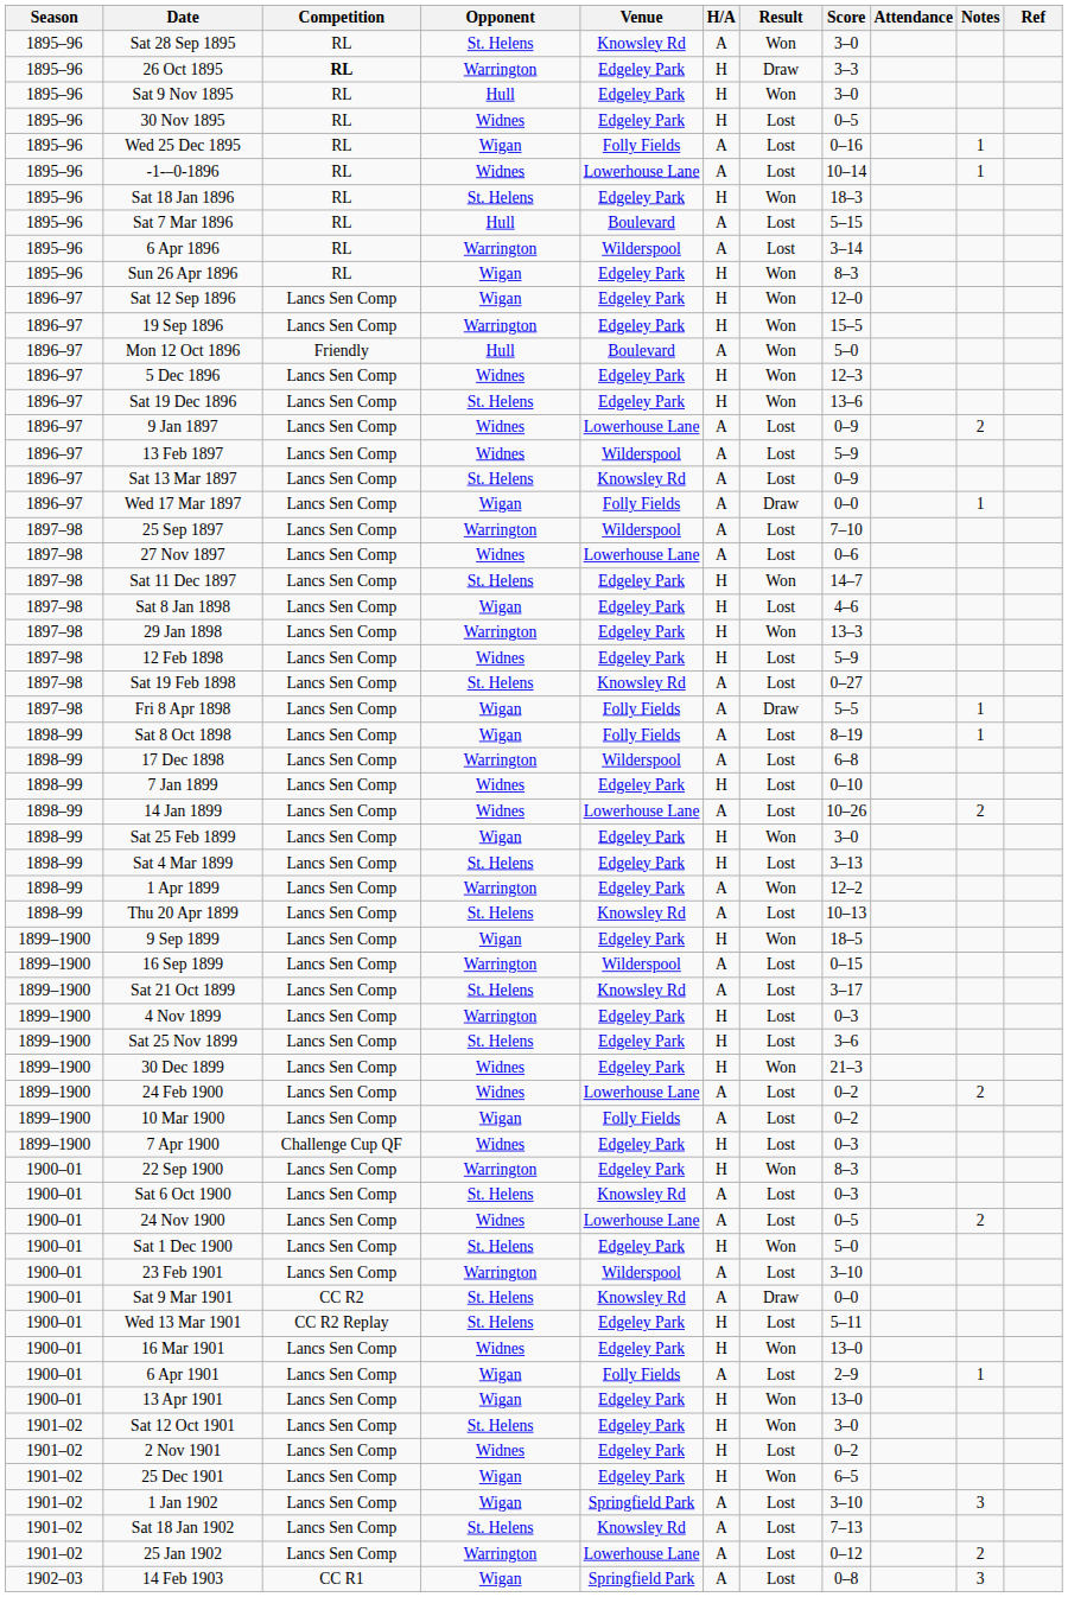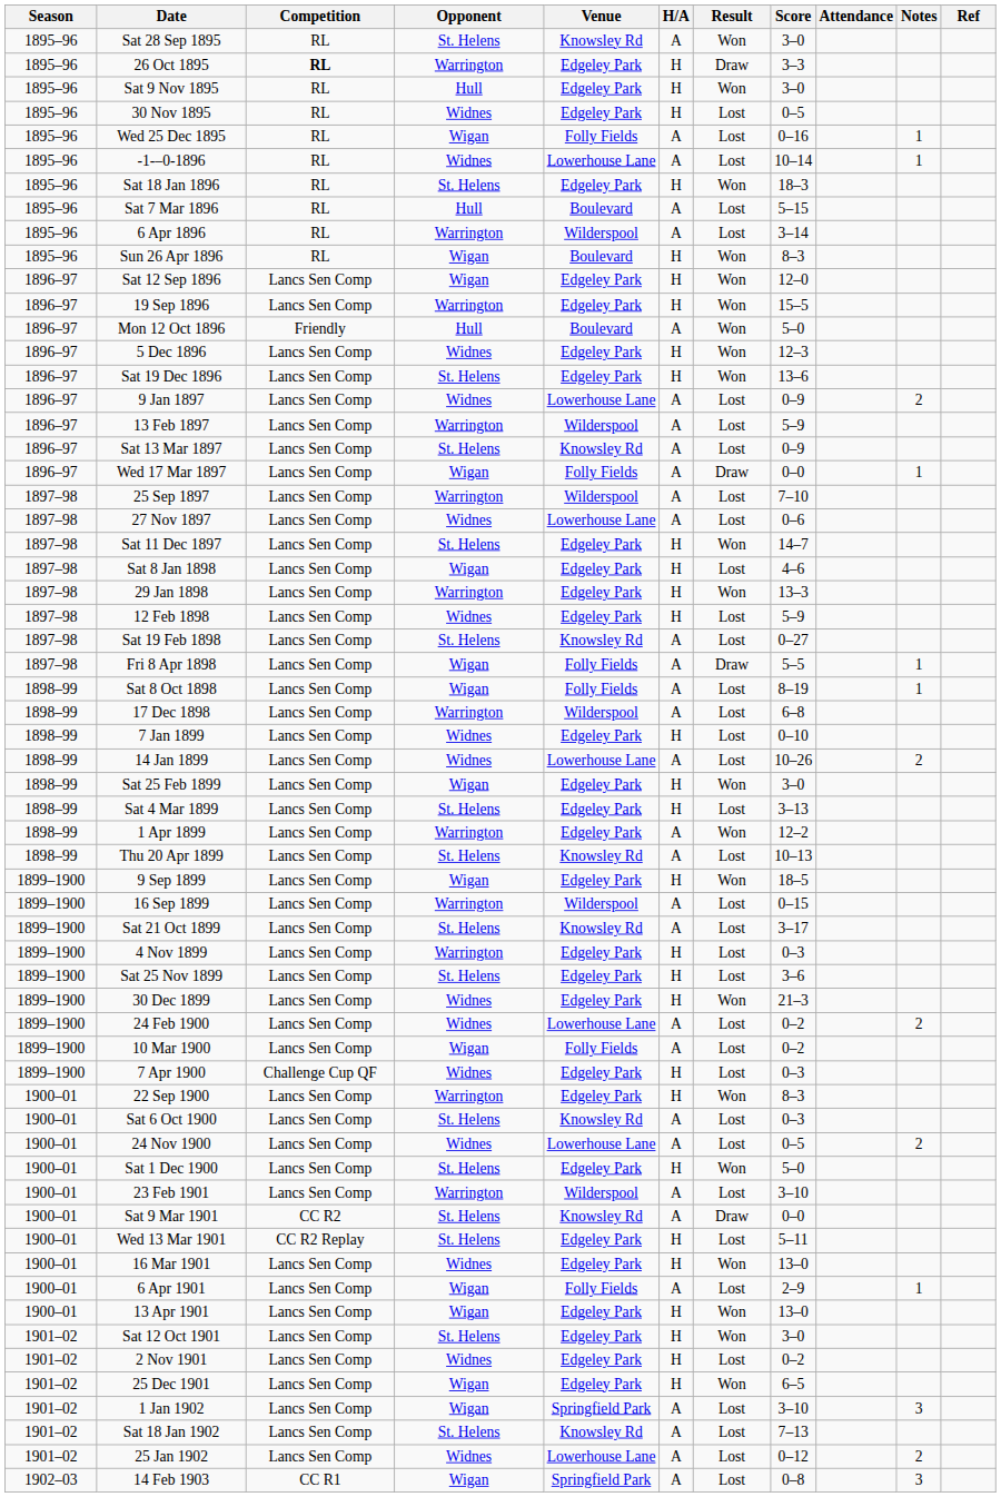 <table class="wikitable" style="text-align:center;">
 <tr>
 <th width=90 abbr="season">Season</th>
 <th width=150 abbr="Date">Date</th>
 <th width=150 abbr="Competition">Competition</th>
 <th width=150 abbr="Opp">Opponent</th>
 <th width 180 abbr="Venue">Venue</th>
 <th width 50 abbr="H/A">H/A</th>
 <th width=75 abbr="Result">Result</th>
 <th width 100 abbr="Score">Score</th>
 <th width 150 abbr=" Att ">Attendance</th>
 <th width=40 abbr="Notes">Notes</th>
 <th width=50 abbr="Ref">Ref</th>
 </tr>
 <tr>
 <td>1895–96</td>
 <td>Sat 28 Sep 1895</td>
 <td>RL</td>
 <td><a href='#'>St. Helens</a></td>
 <td><a href='#'>Knowsley Rd</a></td>
 <td>A</td>
 <td>Won</td>
 <td>3–0</td>
 <td></td>
 <td></td>
 <td></td>
 </tr>
 <tr>
 <td>1895–96</td>
 <td>26 Oct 1895</td>
 <td><strong>RL</strong></td>
 <td><a href='#'>Warrington</a></td>
 <td><a href='#'>Edgeley Park</a></td>
 <td>H</td>
 <td>Draw</td>
 <td>3–3</td>
 <td></td>
 <td></td>
 <td></td>
 </tr>
 <tr>
 <td>1895–96</td>
 <td>Sat 9 Nov 1895</td>
 <td>RL</td>
 <td><a href='#'>Hull</a></td>
 <td><a href='#'>Edgeley Park</a></td>
 <td>H</td>
 <td>Won</td>
 <td>3–0</td>
 <td></td>
 <td></td>
 <td></td>
 </tr>
 <tr>
 <td>1895–96</td>
 <td>30 Nov 1895</td>
 <td>RL</td>
 <td><a href='#'>Widnes</a></td>
 <td><a href='#'>Edgeley Park</a></td>
 <td>H</td>
 <td>Lost</td>
 <td>0–5</td>
 <td></td>
 <td></td>
 <td></td>
 </tr>
 <tr>
 <td>1895–96</td>
 <td>Wed 25 Dec 1895</td>
 <td>RL</td>
 <td><a href='#'>Wigan</a></td>
 <td><a href='#'>Folly Fields</a></td>
 <td>A</td>
 <td>Lost</td>
 <td>0–16</td>
 <td></td>
 <td>1</td>
 <td></td>
 </tr>
 <tr>
 <td>1895–96</td>
 <td>-1-–0-1896</td>
 <td>RL</td>
 <td><a href='#'>Widnes</a></td>
 <td><a href='#'>Lowerhouse Lane</a></td>
 <td>A</td>
 <td>Lost</td>
 <td>10–14</td>
 <td></td>
 <td>1</td>
 <td></td>
 </tr>
 <tr>
 <td>1895–96</td>
 <td>Sat 18 Jan 1896</td>
 <td>RL</td>
 <td><a href='#'>St. Helens</a></td>
 <td><a href='#'>Edgeley Park</a></td>
 <td>H</td>
 <td>Won</td>
 <td>18–3</td>
 <td></td>
 <td></td>
 <td></td>
 </tr>
 <tr>
 <td>1895–96</td>
 <td>Sat 7 Mar 1896</td>
 <td>RL</td>
 <td><a href='#'>Hull</a></td>
 <td><a href='#'>Boulevard</a></td>
 <td>A</td>
 <td>Lost</td>
 <td>5–15</td>
 <td></td>
 <td></td>
 <td></td>
 </tr>
 <tr>
 <td>1895–96</td>
 <td>6 Apr 1896</td>
 <td>RL</td>
 <td><a href='#'>Warrington</a></td>
 <td><a href='#'>Wilderspool</a></td>
 <td>A</td>
 <td>Lost</td>
 <td>3–14</td>
 <td></td>
 <td></td>
 <td></td>
 </tr>
 <tr>
 <td>1895–96</td>
 <td>Sun 26 Apr 1896</td>
 <td>RL</td>
 <td><a href='#'>Wigan</a></td>
-<td><a href='#'>Edgeley Park</a></td>
+<td><a href='#'>Boulevard</a></td>
 <td>H</td>
 <td>Won</td>
 <td>8–3</td>
 <td></td>
 <td></td>
 <td></td>
 </tr>
 <tr>
 <td>1896–97</td>
 <td>Sat 12 Sep 1896</td>
 <td>Lancs Sen Comp</td>
 <td><a href='#'>Wigan</a></td>
 <td><a href='#'>Edgeley Park</a></td>
 <td>H</td>
 <td>Won</td>
 <td>12–0</td>
 <td></td>
 <td></td>
 <td></td>
 </tr>
 <tr>
 <td>1896–97</td>
 <td>19 Sep 1896</td>
 <td>Lancs Sen Comp</td>
 <td><a href='#'>Warrington</a></td>
 <td><a href='#'>Edgeley Park</a></td>
 <td>H</td>
 <td>Won</td>
 <td>15–5</td>
 <td></td>
 <td></td>
 <td></td>
 </tr>
 <tr>
 <td>1896–97</td>
 <td>Mon 12 Oct 1896</td>
 <td>Friendly</td>
 <td><a href='#'>Hull</a></td>
 <td><a href='#'>Boulevard</a></td>
 <td>A</td>
 <td>Won</td>
 <td>5–0</td>
 <td></td>
 <td></td>
 <td></td>
 </tr>
 <tr>
 <td>1896–97</td>
 <td>5 Dec 1896</td>
 <td>Lancs Sen Comp</td>
 <td><a href='#'>Widnes</a></td>
 <td><a href='#'>Edgeley Park</a></td>
 <td>H</td>
 <td>Won</td>
 <td>12–3</td>
 <td></td>
 <td></td>
 <td></td>
 </tr>
 <tr>
 <td>1896–97</td>
 <td>Sat 19 Dec 1896</td>
 <td>Lancs Sen Comp</td>
 <td><a href='#'>St. Helens</a></td>
 <td><a href='#'>Edgeley Park</a></td>
 <td>H</td>
 <td>Won</td>
 <td>13–6</td>
 <td></td>
 <td></td>
 <td></td>
 </tr>
 <tr>
 <td>1896–97</td>
 <td>9 Jan 1897</td>
 <td>Lancs Sen Comp</td>
 <td><a href='#'>Widnes</a></td>
 <td><a href='#'>Lowerhouse Lane</a></td>
 <td>A</td>
 <td>Lost</td>
 <td>0–9</td>
 <td></td>
 <td>2</td>
 <td></td>
 </tr>
 <tr>
 <td>1896–97</td>
 <td>13 Feb 1897</td>
 <td>Lancs Sen Comp</td>
-<td><a href='#'>Widnes</a></td>
+<td><a href='#'>Warrington</a></td>
 <td><a href='#'>Wilderspool</a></td>
 <td>A</td>
 <td>Lost</td>
 <td>5–9</td>
 <td></td>
 <td></td>
 <td></td>
 </tr>
 <tr>
 <td>1896–97</td>
 <td>Sat 13 Mar 1897</td>
 <td>Lancs Sen Comp</td>
 <td><a href='#'>St. Helens</a></td>
 <td><a href='#'>Knowsley Rd</a></td>
 <td>A</td>
 <td>Lost</td>
 <td>0–9</td>
 <td></td>
 <td></td>
 <td></td>
 </tr>
 <tr>
 <td>1896–97</td>
 <td>Wed 17 Mar 1897</td>
 <td>Lancs Sen Comp</td>
 <td><a href='#'>Wigan</a></td>
 <td><a href='#'>Folly Fields</a></td>
 <td>A</td>
 <td>Draw</td>
 <td>0–0</td>
 <td></td>
 <td>1</td>
 <td></td>
 </tr>
 <tr>
 <td>1897–98</td>
 <td>25 Sep 1897</td>
 <td>Lancs Sen Comp</td>
 <td><a href='#'>Warrington</a></td>
 <td><a href='#'>Wilderspool</a></td>
 <td>A</td>
 <td>Lost</td>
 <td>7–10</td>
 <td></td>
 <td></td>
 <td></td>
 </tr>
 <tr>
 <td>1897–98</td>
 <td>27 Nov 1897</td>
 <td>Lancs Sen Comp</td>
 <td><a href='#'>Widnes</a></td>
 <td><a href='#'>Lowerhouse Lane</a></td>
 <td>A</td>
 <td>Lost</td>
 <td>0–6</td>
 <td></td>
 <td></td>
 <td></td>
 </tr>
 <tr>
 <td>1897–98</td>
 <td>Sat 11 Dec 1897</td>
 <td>Lancs Sen Comp</td>
 <td><a href='#'>St. Helens</a></td>
 <td><a href='#'>Edgeley Park</a></td>
 <td>H</td>
 <td>Won</td>
 <td>14–7</td>
 <td></td>
 <td></td>
 <td></td>
 </tr>
 <tr>
 <td>1897–98</td>
 <td>Sat 8 Jan 1898</td>
 <td>Lancs Sen Comp</td>
 <td><a href='#'>Wigan</a></td>
 <td><a href='#'>Edgeley Park</a></td>
 <td>H</td>
 <td>Lost</td>
 <td>4–6</td>
 <td></td>
 <td></td>
 <td></td>
 </tr>
 <tr>
 <td>1897–98</td>
 <td>29 Jan 1898</td>
 <td>Lancs Sen Comp</td>
 <td><a href='#'>Warrington</a></td>
 <td><a href='#'>Edgeley Park</a></td>
 <td>H</td>
 <td>Won</td>
 <td>13–3</td>
 <td></td>
 <td></td>
 <td></td>
 </tr>
 <tr>
 <td>1897–98</td>
 <td>12 Feb 1898</td>
 <td>Lancs Sen Comp</td>
 <td><a href='#'>Widnes</a></td>
 <td><a href='#'>Edgeley Park</a></td>
 <td>H</td>
 <td>Lost</td>
 <td>5–9</td>
 <td></td>
 <td></td>
 <td></td>
 </tr>
 <tr>
 <td>1897–98</td>
 <td>Sat 19 Feb 1898</td>
 <td>Lancs Sen Comp</td>
 <td><a href='#'>St. Helens</a></td>
 <td><a href='#'>Knowsley Rd</a></td>
 <td>A</td>
 <td>Lost</td>
 <td>0–27</td>
 <td></td>
 <td></td>
 <td></td>
 </tr>
 <tr>
 <td>1897–98</td>
 <td>Fri 8 Apr 1898</td>
 <td>Lancs Sen Comp</td>
 <td><a href='#'>Wigan</a></td>
 <td><a href='#'>Folly Fields</a></td>
 <td>A</td>
 <td>Draw</td>
 <td>5–5</td>
 <td></td>
 <td>1</td>
 <td></td>
 </tr>
 <tr>
 <td>1898–99</td>
 <td>Sat 8 Oct 1898</td>
 <td>Lancs Sen Comp</td>
 <td><a href='#'>Wigan</a></td>
 <td><a href='#'>Folly Fields</a></td>
 <td>A</td>
 <td>Lost</td>
 <td>8–19</td>
 <td></td>
 <td>1</td>
 <td></td>
 </tr>
 <tr>
 <td>1898–99</td>
 <td>17 Dec 1898</td>
 <td>Lancs Sen Comp</td>
 <td><a href='#'>Warrington</a></td>
 <td><a href='#'>Wilderspool</a></td>
 <td>A</td>
 <td>Lost</td>
 <td>6–8</td>
 <td></td>
 <td></td>
 <td></td>
 </tr>
 <tr>
 <td>1898–99</td>
 <td>7 Jan 1899</td>
 <td>Lancs Sen Comp</td>
 <td><a href='#'>Widnes</a></td>
 <td><a href='#'>Edgeley Park</a></td>
 <td>H</td>
 <td>Lost</td>
 <td>0–10</td>
 <td></td>
 <td></td>
 <td></td>
 </tr>
 <tr>
 <td>1898–99</td>
 <td>14 Jan 1899</td>
 <td>Lancs Sen Comp</td>
 <td><a href='#'>Widnes</a></td>
 <td><a href='#'>Lowerhouse Lane</a></td>
 <td>A</td>
 <td>Lost</td>
 <td>10–26</td>
 <td></td>
 <td>2</td>
 <td></td>
 </tr>
 <tr>
 <td>1898–99</td>
 <td>Sat 25 Feb 1899</td>
 <td>Lancs Sen Comp</td>
 <td><a href='#'>Wigan</a></td>
 <td><a href='#'>Edgeley Park</a></td>
 <td>H</td>
 <td>Won</td>
 <td>3–0</td>
 <td></td>
 <td></td>
 <td></td>
 </tr>
 <tr>
 <td>1898–99</td>
 <td>Sat 4 Mar 1899</td>
 <td>Lancs Sen Comp</td>
 <td><a href='#'>St. Helens</a></td>
 <td><a href='#'>Edgeley Park</a></td>
 <td>H</td>
 <td>Lost</td>
 <td>3–13</td>
 <td></td>
 <td></td>
 <td></td>
 </tr>
 <tr>
 <td>1898–99</td>
 <td>1 Apr 1899</td>
 <td>Lancs Sen Comp</td>
 <td><a href='#'>Warrington</a></td>
 <td><a href='#'>Edgeley Park</a></td>
 <td>A</td>
 <td>Won</td>
 <td>12–2</td>
 <td></td>
 <td></td>
 <td></td>
 </tr>
 <tr>
 <td>1898–99</td>
 <td>Thu 20 Apr 1899</td>
 <td>Lancs Sen Comp</td>
 <td><a href='#'>St. Helens</a></td>
 <td><a href='#'>Knowsley Rd</a></td>
 <td>A</td>
 <td>Lost</td>
 <td>10–13</td>
 <td></td>
 <td></td>
 <td></td>
 </tr>
 <tr>
 <td>1899–1900</td>
 <td>9 Sep 1899</td>
 <td>Lancs Sen Comp</td>
 <td><a href='#'>Wigan</a></td>
 <td><a href='#'>Edgeley Park</a></td>
 <td>H</td>
 <td>Won</td>
 <td>18–5</td>
 <td></td>
 <td></td>
 <td></td>
 </tr>
 <tr>
 <td>1899–1900</td>
 <td>16 Sep 1899</td>
 <td>Lancs Sen Comp</td>
 <td><a href='#'>Warrington</a></td>
 <td><a href='#'>Wilderspool</a></td>
 <td>A</td>
 <td>Lost</td>
 <td>0–15</td>
 <td></td>
 <td></td>
 <td></td>
 </tr>
 <tr>
 <td>1899–1900</td>
 <td>Sat 21 Oct 1899</td>
 <td>Lancs Sen Comp</td>
 <td><a href='#'>St. Helens</a></td>
 <td><a href='#'>Knowsley Rd</a></td>
 <td>A</td>
 <td>Lost</td>
 <td>3–17</td>
 <td></td>
 <td></td>
 <td></td>
 </tr>
 <tr>
 <td>1899–1900</td>
 <td>4 Nov 1899</td>
 <td>Lancs Sen Comp</td>
 <td><a href='#'>Warrington</a></td>
 <td><a href='#'>Edgeley Park</a></td>
 <td>H</td>
 <td>Lost</td>
 <td>0–3</td>
 <td></td>
 <td></td>
 <td></td>
 </tr>
 <tr>
 <td>1899–1900</td>
 <td>Sat 25 Nov 1899</td>
 <td>Lancs Sen Comp</td>
 <td><a href='#'>St. Helens</a></td>
 <td><a href='#'>Edgeley Park</a></td>
 <td>H</td>
 <td>Lost</td>
 <td>3–6</td>
 <td></td>
 <td></td>
 <td></td>
 </tr>
 <tr>
 <td>1899–1900</td>
 <td>30 Dec 1899</td>
 <td>Lancs Sen Comp</td>
 <td><a href='#'>Widnes</a></td>
 <td><a href='#'>Edgeley Park</a></td>
 <td>H</td>
 <td>Won</td>
 <td>21–3</td>
 <td></td>
 <td></td>
 <td></td>
 </tr>
 <tr>
 <td>1899–1900</td>
 <td>24 Feb 1900</td>
 <td>Lancs Sen Comp</td>
 <td><a href='#'>Widnes</a></td>
 <td><a href='#'>Lowerhouse Lane</a></td>
 <td>A</td>
 <td>Lost</td>
 <td>0–2</td>
 <td></td>
 <td>2</td>
 <td></td>
 </tr>
 <tr>
 <td>1899–1900</td>
 <td>10 Mar 1900</td>
 <td>Lancs Sen Comp</td>
 <td><a href='#'>Wigan</a></td>
 <td><a href='#'>Folly Fields</a></td>
 <td>A</td>
 <td>Lost</td>
 <td>0–2</td>
 <td></td>
 <td></td>
 <td></td>
 </tr>
 <tr>
 <td>1899–1900</td>
 <td>7 Apr 1900</td>
 <td>Challenge Cup QF</td>
 <td><a href='#'>Widnes</a></td>
 <td><a href='#'>Edgeley Park</a></td>
 <td>H</td>
 <td>Lost</td>
 <td>0–3</td>
 <td></td>
 <td></td>
 <td></td>
 </tr>
 <tr>
 <td>1900–01</td>
 <td>22 Sep 1900</td>
 <td>Lancs Sen Comp</td>
 <td><a href='#'>Warrington</a></td>
 <td><a href='#'>Edgeley Park</a></td>
 <td>H</td>
 <td>Won</td>
 <td>8–3</td>
 <td></td>
 <td></td>
 <td></td>
 </tr>
 <tr>
 <td>1900–01</td>
 <td>Sat 6 Oct 1900</td>
 <td>Lancs Sen Comp</td>
 <td><a href='#'>St. Helens</a></td>
 <td><a href='#'>Knowsley Rd</a></td>
 <td>A</td>
 <td>Lost</td>
 <td>0–3</td>
 <td></td>
 <td></td>
 <td></td>
 </tr>
 <tr>
 <td>1900–01</td>
 <td>24 Nov 1900</td>
 <td>Lancs Sen Comp</td>
 <td><a href='#'>Widnes</a></td>
 <td><a href='#'>Lowerhouse Lane</a></td>
 <td>A</td>
 <td>Lost</td>
 <td>0–5</td>
 <td></td>
 <td>2</td>
 <td></td>
 </tr>
 <tr>
 <td>1900–01</td>
 <td>Sat 1 Dec 1900</td>
 <td>Lancs Sen Comp</td>
 <td><a href='#'>St. Helens</a></td>
 <td><a href='#'>Edgeley Park</a></td>
 <td>H</td>
 <td>Won</td>
 <td>5–0</td>
 <td></td>
 <td></td>
 <td></td>
 </tr>
 <tr>
 <td>1900–01</td>
 <td>23 Feb 1901</td>
 <td>Lancs Sen Comp</td>
 <td><a href='#'>Warrington</a></td>
 <td><a href='#'>Wilderspool</a></td>
 <td>A</td>
 <td>Lost</td>
 <td>3–10</td>
 <td></td>
 <td></td>
 <td></td>
 </tr>
 <tr>
 <td>1900–01</td>
 <td>Sat 9 Mar 1901</td>
 <td>CC R2</td>
 <td><a href='#'>St. Helens</a></td>
 <td><a href='#'>Knowsley Rd</a></td>
 <td>A</td>
 <td>Draw</td>
 <td>0–0</td>
 <td></td>
 <td></td>
 <td></td>
 </tr>
 <tr>
 <td>1900–01</td>
 <td>Wed 13 Mar 1901</td>
 <td>CC R2 Replay</td>
 <td><a href='#'>St. Helens</a></td>
 <td><a href='#'>Edgeley Park</a></td>
 <td>H</td>
 <td>Lost</td>
 <td>5–11</td>
 <td></td>
 <td></td>
 <td></td>
 </tr>
 <tr>
 <td>1900–01</td>
 <td>16 Mar 1901</td>
 <td>Lancs Sen Comp</td>
 <td><a href='#'>Widnes</a></td>
 <td><a href='#'>Edgeley Park</a></td>
 <td>H</td>
 <td>Won</td>
 <td>13–0</td>
 <td></td>
 <td></td>
 <td></td>
 </tr>
 <tr>
 <td>1900–01</td>
 <td>6 Apr 1901</td>
 <td>Lancs Sen Comp</td>
 <td><a href='#'>Wigan</a></td>
 <td><a href='#'>Folly Fields</a></td>
 <td>A</td>
 <td>Lost</td>
 <td>2–9</td>
 <td></td>
 <td>1</td>
 <td></td>
 </tr>
 <tr>
 <td>1900–01</td>
 <td>13 Apr 1901</td>
 <td>Lancs Sen Comp</td>
 <td><a href='#'>Wigan</a></td>
 <td><a href='#'>Edgeley Park</a></td>
 <td>H</td>
 <td>Won</td>
 <td>13–0</td>
 <td></td>
 <td></td>
 <td></td>
 </tr>
 <tr>
 <td>1901–02</td>
 <td>Sat 12 Oct 1901</td>
 <td>Lancs Sen Comp</td>
 <td><a href='#'>St. Helens</a></td>
 <td><a href='#'>Edgeley Park</a></td>
 <td>H</td>
 <td>Won</td>
 <td>3–0</td>
 <td></td>
 <td></td>
 <td></td>
 </tr>
 <tr>
 <td>1901–02</td>
 <td>2 Nov 1901</td>
 <td>Lancs Sen Comp</td>
 <td><a href='#'>Widnes</a></td>
 <td><a href='#'>Edgeley Park</a></td>
 <td>H</td>
 <td>Lost</td>
 <td>0–2</td>
 <td></td>
 <td></td>
 <td></td>
 </tr>
 <tr>
 <td>1901–02</td>
 <td>25 Dec 1901</td>
 <td>Lancs Sen Comp</td>
 <td><a href='#'>Wigan</a></td>
 <td><a href='#'>Edgeley Park</a></td>
 <td>H</td>
 <td>Won</td>
 <td>6–5</td>
 <td></td>
 <td></td>
 <td></td>
 </tr>
 <tr>
 <td>1901–02</td>
 <td>1 Jan 1902</td>
 <td>Lancs Sen Comp</td>
 <td><a href='#'>Wigan</a></td>
 <td><a href='#'>Springfield Park</a></td>
 <td>A</td>
 <td>Lost</td>
 <td>3–10</td>
 <td></td>
 <td>3</td>
 <td></td>
 </tr>
 <tr>
 <td>1901–02</td>
 <td>Sat 18 Jan 1902</td>
 <td>Lancs Sen Comp</td>
 <td><a href='#'>St. Helens</a></td>
 <td><a href='#'>Knowsley Rd</a></td>
 <td>A</td>
 <td>Lost</td>
 <td>7–13</td>
 <td></td>
 <td></td>
 <td></td>
 </tr>
 <tr>
 <td>1901–02</td>
 <td>25 Jan 1902</td>
 <td>Lancs Sen Comp</td>
-<td><a href='#'>Warrington</a></td>
+<td><a href='#'>Widnes</a></td>
 <td><a href='#'>Lowerhouse Lane</a></td>
 <td>A</td>
 <td>Lost</td>
 <td>0–12</td>
 <td></td>
 <td>2</td>
 <td></td>
 </tr>
 <tr>
 <td>1902–03</td>
 <td>14 Feb 1903</td>
 <td>CC R1</td>
 <td><a href='#'>Wigan</a></td>
 <td><a href='#'>Springfield Park</a></td>
 <td>A</td>
 <td>Lost</td>
 <td>0–8</td>
 <td></td>
 <td>3</td>
 <td></td>
 </tr>
 </table>
